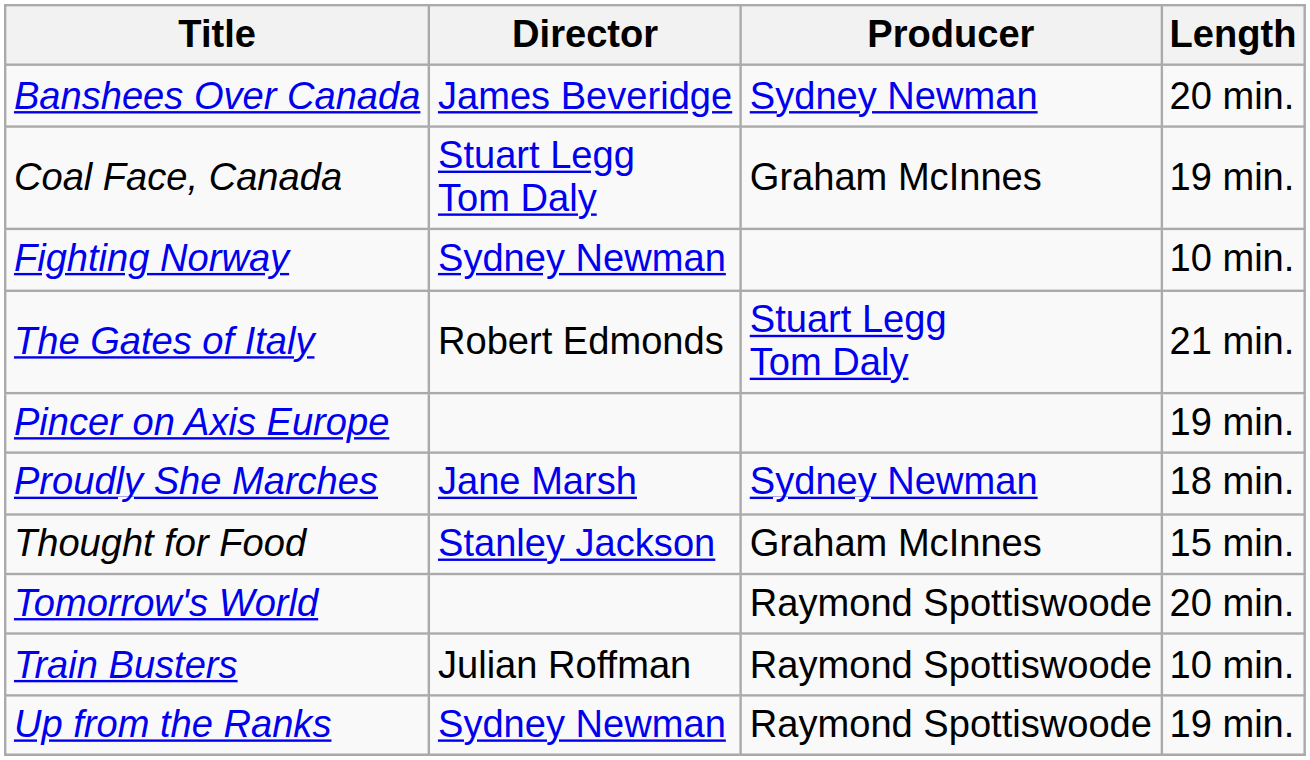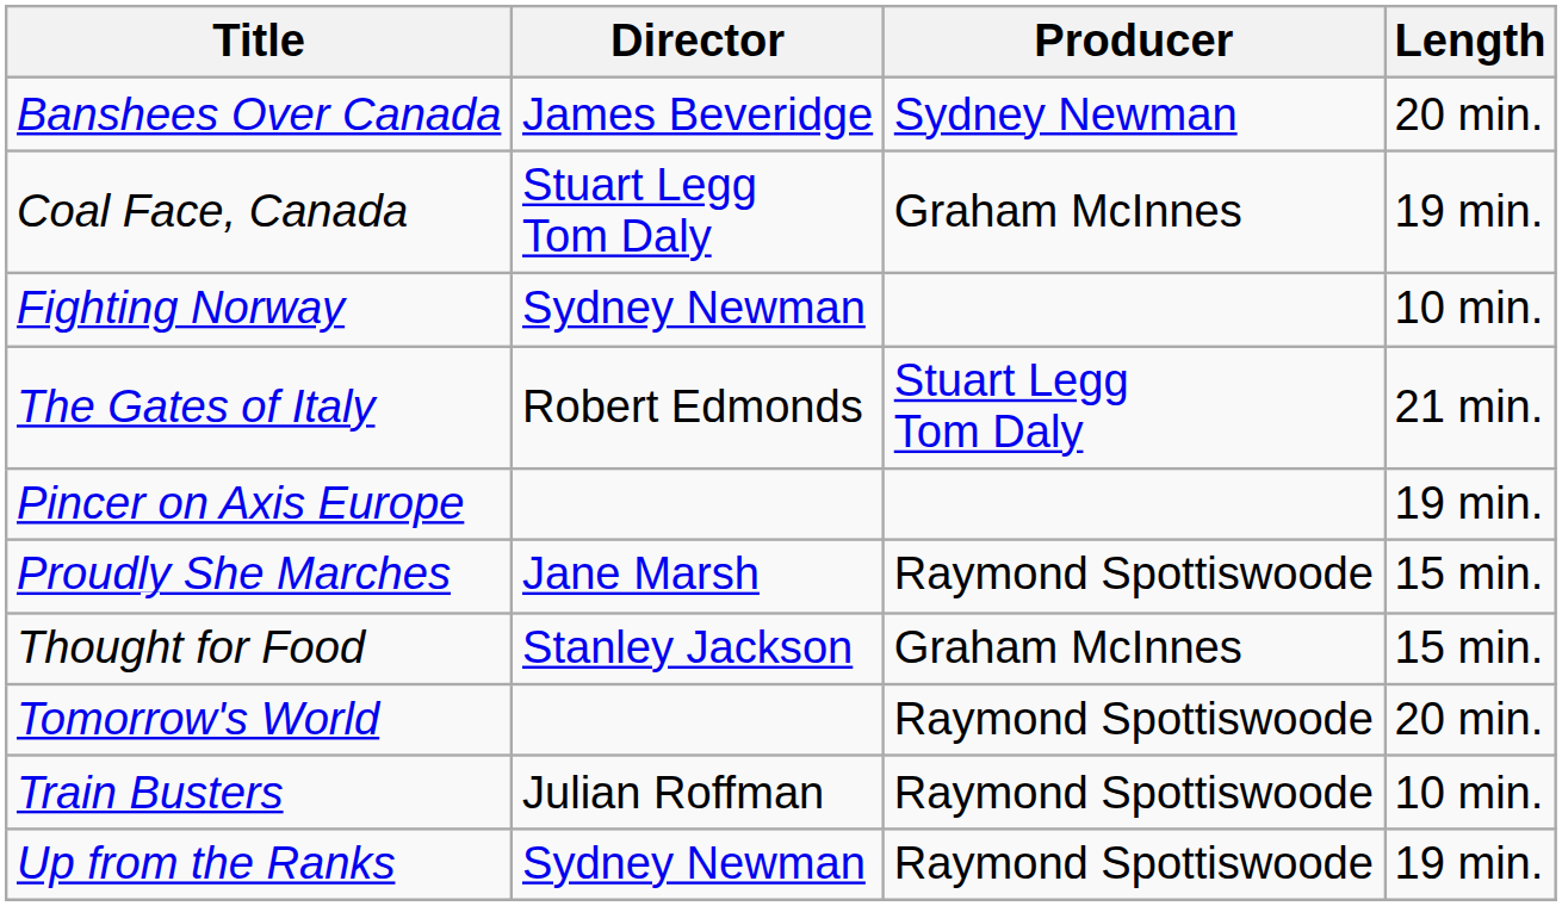 <table class=wikitable>
 <tr>
 <th>Title</th>
 <th>Director</th>
 <th>Producer</th>
 <th>Length</th>
 </tr>
 <tr>
 <td><em><a href='#'>Banshees Over Canada</a></em></td>
 <td><a href='#'>James Beveridge</a></td>
 <td><a href='#'>Sydney Newman</a></td>
 <td>20 min.</td>
 </tr>
 <tr>
 <td><em>Coal Face, Canada</em></td>
 <td><a href='#'>Stuart Legg</a><br><a href='#'>Tom Daly</a></td>
 <td>Graham McInnes</td>
 <td>19 min.</td>
 </tr>
 <tr>
 <td><em><a href='#'>Fighting Norway</a></em></td>
 <td><a href='#'>Sydney Newman</a></td>
 <td></td>
 <td>10 min.</td>
 </tr>
 <tr>
 <td><em><a href='#'>The Gates of Italy</a></em></td>
 <td>Robert Edmonds</td>
 <td><a href='#'>Stuart Legg</a><br><a href='#'>Tom Daly</a></td>
 <td>21 min.</td>
 </tr>
 <tr>
 <td><em><a href='#'>Pincer on Axis Europe</a></em></td>
 <td></td>
 <td></td>
 <td>19 min.</td>
 </tr>
 <tr>
 <td><em><a href='#'>Proudly She Marches</a></em></td>
 <td><a href='#'>Jane Marsh</a></td>
-<td><a href='#'>Sydney Newman</a></td>
-<td>18 min.</td>
+<td>Raymond Spottiswoode</td>
+<td>15 min.</td>
 </tr>
 <tr>
 <td><em>Thought for Food</em></td>
 <td><a href='#'>Stanley Jackson</a></td>
 <td>Graham McInnes</td>
 <td>15 min.</td>
 </tr>
 <tr>
 <td><em><a href='#'>Tomorrow's World</a></em></td>
 <td></td>
 <td>Raymond Spottiswoode</td>
 <td>20 min.</td>
 </tr>
 <tr>
 <td><em><a href='#'>Train Busters</a></em></td>
 <td>Julian Roffman</td>
 <td>Raymond Spottiswoode</td>
 <td>10 min.</td>
 </tr>
 <tr>
 <td><em><a href='#'>Up from the Ranks</a></em></td>
 <td><a href='#'>Sydney Newman</a></td>
 <td>Raymond Spottiswoode</td>
 <td>19 min.</td>
 </tr>
 <tr>
 </tr>
 </table>
